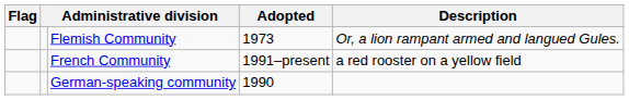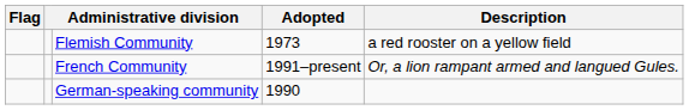 <table class="wikitable sortable">
 <tr>
 <th class="unsortable">Flag</th>
 <th colspan="2">Administrative division</th>
 <th>Adopted</th>
 <th class="unsortable">Description</th>
 </tr>
 <tr>
 <td></td>
 <td></td>
 <td><a href='#'>Flemish Community</a></td>
 <td>1973</td>
-<td><em>Or, a lion rampant armed and langued Gules.</em></td>
+<td>a red rooster on a yellow field</td>
 </tr>
 <tr>
 <td></td>
 <td></td>
 <td><a href='#'>French Community</a></td>
 <td>1991–present<br></td>
-<td>a red rooster on a yellow field</td>
+<td><em>Or, a lion rampant armed and langued Gules.</em></td>
 </tr>
 <tr>
 <td></td>
 <td></td>
 <td><a href='#'>German-speaking community</a></td>
 <td>1990</td>
 <td></td>
 </tr>
 </table>
